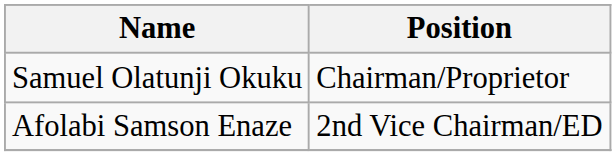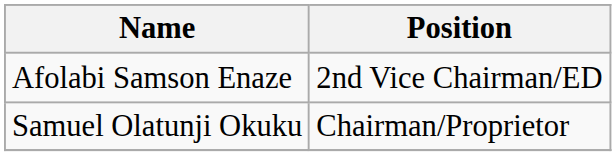 <table class="wikitable">
 <tr>
 <th>Name</th>
 <th>Position</th>
 </tr>
 <tr>
+<td>Afolabi Samson Enaze</td>
+<td>2nd Vice Chairman/ED</td>
+</tr>
+<tr>
 <td>Samuel Olatunji Okuku</td>
 <td>Chairman/Proprietor</td>
 </tr>
 <tr>
-<td>Afolabi Samson Enaze</td>
-<td>2nd Vice Chairman/ED</td>
-</tr>
-<tr>
 </tr>
 </table>
